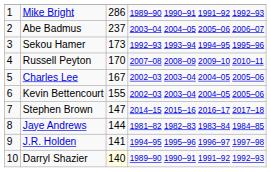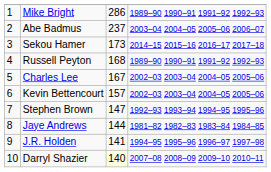 <table class="wikitable">
 <tr>
 </tr>
 <tr>
 <td>1</td>
 <td><a href='#'>Mike Bright</a></td>
 <td>286</td>
 <td style="font-size:80%;"><a href='#'>1989–90</a> <a href='#'>1990–91</a> <a href='#'>1991–92</a> <a href='#'>1992–93</a></td>
 </tr>
 <tr>
 <td>2</td>
 <td>Abe Badmus</td>
 <td>237</td>
 <td style="font-size:80%;"><a href='#'>2003–04</a> <a href='#'>2004–05</a> <a href='#'>2005–06</a> <a href='#'>2006–07</a></td>
 </tr>
 <tr>
 <td>3</td>
 <td>Sekou Hamer</td>
 <td>173</td>
-<td style="font-size:80%;"><a href='#'>1992–93</a> <a href='#'>1993–94</a> <a href='#'>1994–95</a> <a href='#'>1995–96</a></td>
+<td style="font-size:80%;"><a href='#'>2014–15</a> <a href='#'>2015–16</a> <a href='#'>2016–17</a> <a href='#'>2017–18</a></td>
 </tr>
 <tr>
 <td>4</td>
 <td>Russell Peyton</td>
-<td>170</td>
-<td style="font-size:80%;"><a href='#'>2007–08</a> <a href='#'>2008–09</a> <a href='#'>2009–10</a> <a href='#'>2010–11</a></td>
+<td>168</td>
+<td style="font-size:80%;"><a href='#'>1989–90</a> <a href='#'>1990–91</a> <a href='#'>1991–92</a> <a href='#'>1992–93</a></td>
 </tr>
 <tr>
 <td>5</td>
 <td><a href='#'>Charles Lee</a></td>
 <td>167</td>
 <td style="font-size:80%;"><a href='#'>2002–03</a> <a href='#'>2003–04</a> <a href='#'>2004–05</a> <a href='#'>2005–06</a></td>
 </tr>
 <tr>
 <td>6</td>
 <td>Kevin Bettencourt</td>
-<td>155</td>
+<td>157</td>
 <td style="font-size:80%;"><a href='#'>2002–03</a> <a href='#'>2003–04</a> <a href='#'>2004–05</a> <a href='#'>2005–06</a></td>
 </tr>
 <tr>
 <td>7</td>
 <td>Stephen Brown</td>
 <td>147</td>
-<td style="font-size:80%;"><a href='#'>2014–15</a> <a href='#'>2015–16</a> <a href='#'>2016–17</a> <a href='#'>2017–18</a></td>
+<td style="font-size:80%;"><a href='#'>1992–93</a> <a href='#'>1993–94</a> <a href='#'>1994–95</a> <a href='#'>1995–96</a></td>
 </tr>
 <tr>
 <td>8</td>
 <td><a href='#'>Jaye Andrews</a></td>
 <td>144</td>
 <td style="font-size:80%;"><a href='#'>1981–82</a> <a href='#'>1982–83</a> <a href='#'>1983–84</a> <a href='#'>1984–85</a></td>
 </tr>
 <tr>
 <td>9</td>
 <td><a href='#'>J.R. Holden</a></td>
 <td>141</td>
 <td style="font-size:80%;"><a href='#'>1994–95</a> <a href='#'>1995–96</a> <a href='#'>1996–97</a> <a href='#'>1997–98</a></td>
 </tr>
 <tr>
 <td>10</td>
 <td>Darryl Shazier</td>
 <td style="background: lightyellow;">140</td>
-<td style="font-size:80%;"><a href='#'>1989–90</a> <a href='#'>1990–91</a> <a href='#'>1991–92</a> <a href='#'>1992–93</a></td>
+<td style="font-size:80%;"><a href='#'>2007–08</a> <a href='#'>2008–09</a> <a href='#'>2009–10</a> <a href='#'>2010–11</a></td>
 </tr>
 </table>
